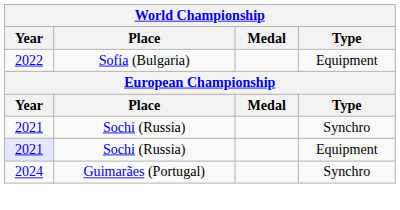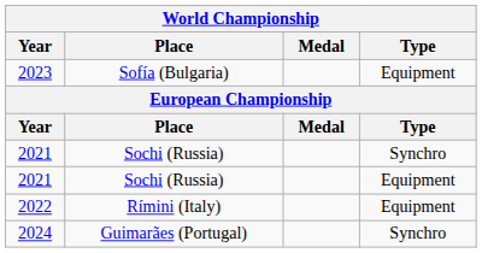 <table class="wikitable center col2izq" style="text-align:center;width:445px;">
 <tr>
 <th colspan="4"><a href='#'>World Championship</a></th>
 </tr>
 <tr>
 <th>Year</th>
 <th>Place</th>
 <th>Medal</th>
 <th>Type</th>
 </tr>
 <tr>
-<td><a href='#'>2022</a></td>
+<td><a href='#'>2023</a></td>
 <td><a href='#'>Sofía</a> (Bulgaria)</td>
 <td></td>
 <td>Equipment</td>
 </tr>
 <tr>
 <th colspan="4"><a href='#'>European Championship</a></th>
 </tr>
 <tr>
 <th>Year</th>
 <th>Place</th>
 <th>Medal</th>
 <th>Type</th>
 </tr>
 <tr>
 <td><a href='#'>2021</a></td>
 <td><a href='#'>Sochi</a> (Russia)</td>
 <td></td>
 <td>Synchro</td>
 </tr>
 <tr>
-<td style="background: lavender;"><a href='#'>2021</a></td>
+<td><a href='#'>2021</a></td>
 <td><a href='#'>Sochi</a> (Russia)</td>
+<td></td>
+<td>Equipment</td>
+</tr>
+<tr>
+<td><a href='#'>2022</a></td>
+<td><a href='#'>Rímini</a> (Italy)</td>
 <td></td>
 <td>Equipment</td>
 </tr>
 <tr>
 <td><a href='#'>2024</a></td>
 <td><a href='#'>Guimarães</a> (Portugal)</td>
 <td></td>
 <td>Synchro</td>
 </tr>
 </table>
